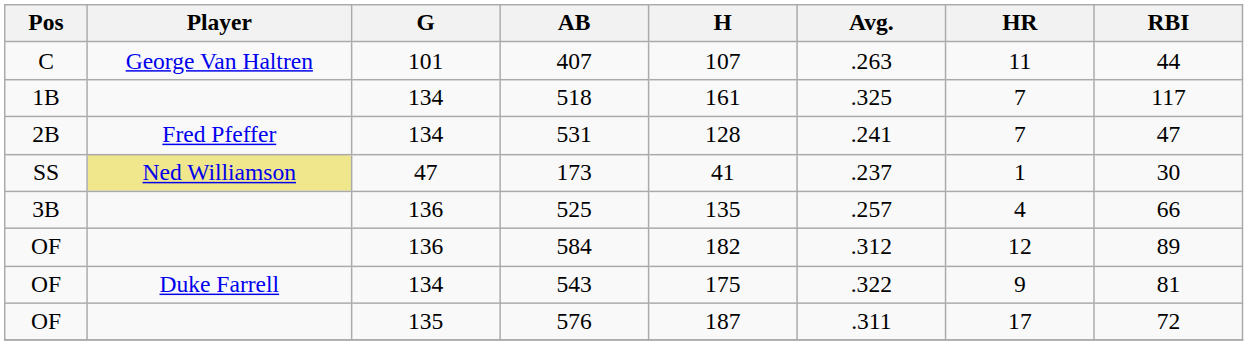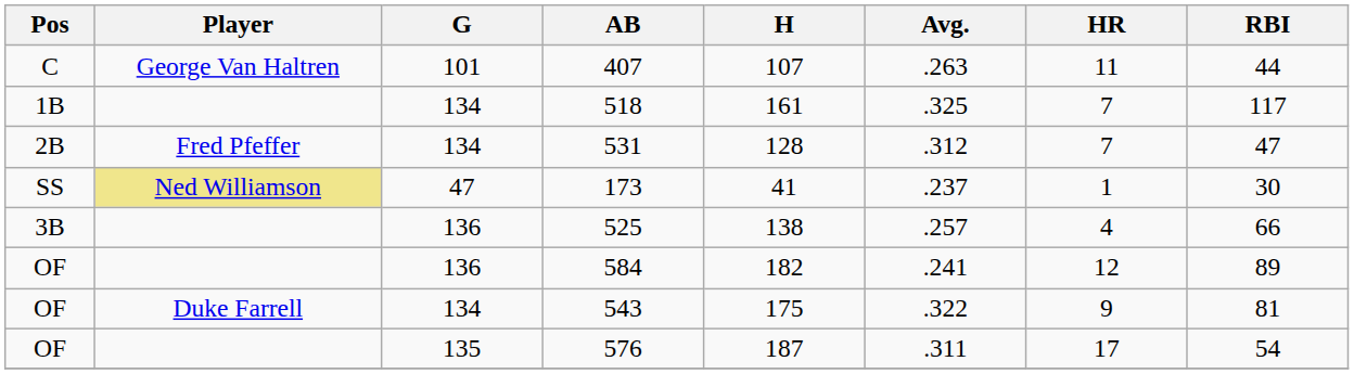 <table class="wikitable sortable">
 <tr>
 <th bgcolor="#DDDDFF" width="5%">Pos</th>
 <th bgcolor="#DDDDFF" width="16%">Player</th>
 <th bgcolor="#DDDDFF" width="9%">G</th>
 <th bgcolor="#DDDDFF" width="9%">AB</th>
 <th bgcolor="#DDDDFF" width="9%">H</th>
 <th bgcolor="#DDDDFF" width="9%">Avg.</th>
 <th bgcolor="#DDDDFF" width="9%">HR</th>
 <th bgcolor="#DDDDFF" width="9%">RBI</th>
 </tr>
 <tr align="center">
 <td>C</td>
 <td><a href='#'>George Van Haltren</a></td>
 <td>101</td>
 <td>407</td>
 <td>107</td>
 <td>.263</td>
 <td>11</td>
 <td>44</td>
 </tr>
 <tr align=center>
 <td>1B</td>
 <td></td>
 <td>134</td>
 <td>518</td>
 <td>161</td>
 <td>.325</td>
 <td>7</td>
 <td>117</td>
 </tr>
 <tr align="center">
 <td>2B</td>
 <td><a href='#'>Fred Pfeffer</a></td>
 <td>134</td>
 <td>531</td>
 <td>128</td>
-<td>.241</td>
+<td>.312</td>
 <td>7</td>
 <td>47</td>
 </tr>
 <tr align=center>
 <td>SS</td>
 <td style="background: khaki;"><a href='#'>Ned Williamson</a></td>
 <td>47</td>
 <td>173</td>
 <td>41</td>
 <td>.237</td>
 <td>1</td>
 <td>30</td>
 </tr>
 <tr align=center>
 <td>3B</td>
 <td></td>
 <td>136</td>
 <td>525</td>
-<td>135</td>
+<td>138</td>
 <td>.257</td>
 <td>4</td>
 <td>66</td>
 </tr>
 <tr align="center">
 <td>OF</td>
 <td></td>
 <td>136</td>
 <td>584</td>
 <td>182</td>
-<td>.312</td>
+<td>.241</td>
 <td>12</td>
 <td>89</td>
 </tr>
 <tr align="center">
 <td>OF</td>
 <td><a href='#'>Duke Farrell</a></td>
 <td>134</td>
 <td>543</td>
 <td>175</td>
 <td>.322</td>
 <td>9</td>
 <td>81</td>
 </tr>
 <tr align=center>
 <td>OF</td>
 <td></td>
 <td>135</td>
 <td>576</td>
 <td>187</td>
 <td>.311</td>
 <td>17</td>
-<td>72</td>
+<td>54</td>
 </tr>
 <tr align="center">
 </tr>
 </table>
